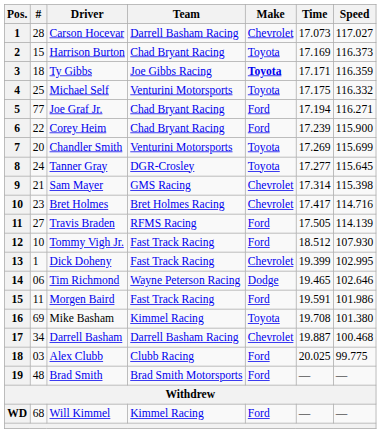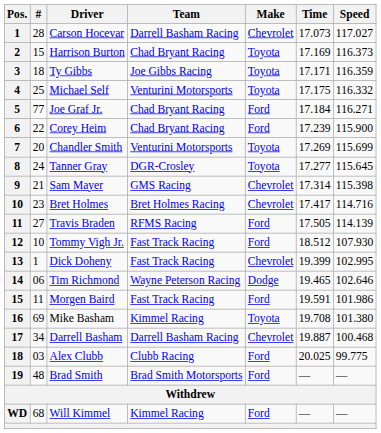 <table class="wikitable" style="font-size:95%">
 <tr>
 <th>Pos.</th>
 <th>#</th>
 <th>Driver</th>
 <th>Team</th>
 <th>Make</th>
 <th>Time</th>
 <th>Speed</th>
 </tr>
 <tr>
 <th>1</th>
 <td>28</td>
 <td><a href='#'>Carson Hocevar</a></td>
 <td><a href='#'>Darrell Basham Racing</a></td>
 <td><a href='#'>Chevrolet</a></td>
 <td>17.073</td>
 <td>117.027</td>
 </tr>
 <tr>
 <th>2</th>
 <td>15</td>
 <td><a href='#'>Harrison Burton</a></td>
 <td><a href='#'>Chad Bryant Racing</a></td>
 <td><a href='#'>Toyota</a></td>
 <td>17.169</td>
 <td>116.373</td>
 </tr>
 <tr>
 <th>3</th>
 <td>18</td>
 <td><a href='#'>Ty Gibbs</a></td>
 <td><a href='#'>Joe Gibbs Racing</a></td>
-<td><strong><a href='#'>Toyota</a></strong></td>
+<td><a href='#'>Toyota</a></td>
 <td>17.171</td>
 <td>116.359</td>
 </tr>
 <tr>
 <th>4</th>
 <td>25</td>
 <td><a href='#'>Michael Self</a></td>
 <td><a href='#'>Venturini Motorsports</a></td>
 <td><a href='#'>Toyota</a></td>
 <td>17.175</td>
 <td>116.332</td>
 </tr>
 <tr>
 <th>5</th>
 <td>77</td>
 <td><a href='#'>Joe Graf Jr.</a></td>
 <td><a href='#'>Chad Bryant Racing</a></td>
 <td><a href='#'>Ford</a></td>
-<td>17.194</td>
+<td>17.184</td>
 <td>116.271</td>
 </tr>
 <tr>
 <th>6</th>
 <td>22</td>
 <td><a href='#'>Corey Heim</a></td>
 <td><a href='#'>Chad Bryant Racing</a></td>
 <td><a href='#'>Ford</a></td>
 <td>17.239</td>
 <td>115.900</td>
 </tr>
 <tr>
 <th>7</th>
 <td>20</td>
 <td><a href='#'>Chandler Smith</a></td>
 <td><a href='#'>Venturini Motorsports</a></td>
 <td><a href='#'>Toyota</a></td>
 <td>17.269</td>
 <td>115.699</td>
 </tr>
 <tr>
 <th>8</th>
 <td>24</td>
 <td><a href='#'>Tanner Gray</a></td>
 <td><a href='#'>DGR-Crosley</a></td>
 <td><a href='#'>Toyota</a></td>
 <td>17.277</td>
 <td>115.645</td>
 </tr>
 <tr>
 <th>9</th>
 <td>21</td>
 <td><a href='#'>Sam Mayer</a></td>
 <td><a href='#'>GMS Racing</a></td>
 <td><a href='#'>Chevrolet</a></td>
 <td>17.314</td>
 <td>115.398</td>
 </tr>
 <tr>
 <th>10</th>
 <td>23</td>
 <td><a href='#'>Bret Holmes</a></td>
 <td><a href='#'>Bret Holmes Racing</a></td>
 <td><a href='#'>Chevrolet</a></td>
 <td>17.417</td>
 <td>114.716</td>
 </tr>
 <tr>
 <th>11</th>
 <td>27</td>
 <td><a href='#'>Travis Braden</a></td>
 <td><a href='#'>RFMS Racing</a></td>
 <td><a href='#'>Ford</a></td>
 <td>17.505</td>
 <td>114.139</td>
 </tr>
 <tr>
 <th>12</th>
 <td>10</td>
 <td><a href='#'>Tommy Vigh Jr.</a></td>
 <td><a href='#'>Fast Track Racing</a></td>
 <td><a href='#'>Ford</a></td>
 <td>18.512</td>
 <td>107.930</td>
 </tr>
 <tr>
 <th>13</th>
 <td>1</td>
 <td><a href='#'>Dick Doheny</a></td>
 <td><a href='#'>Fast Track Racing</a></td>
 <td><a href='#'>Chevrolet</a></td>
 <td>19.399</td>
 <td>102.995</td>
 </tr>
 <tr>
 <th>14</th>
 <td>06</td>
 <td><a href='#'>Tim Richmond</a></td>
 <td><a href='#'>Wayne Peterson Racing</a></td>
 <td><a href='#'>Dodge</a></td>
 <td>19.465</td>
 <td>102.646</td>
 </tr>
 <tr>
 <th>15</th>
 <td>11</td>
 <td><a href='#'>Morgen Baird</a></td>
 <td><a href='#'>Fast Track Racing</a></td>
 <td><a href='#'>Ford</a></td>
 <td>19.591</td>
 <td>101.986</td>
 </tr>
 <tr>
 <th>16</th>
 <td>69</td>
 <td>Mike Basham</td>
 <td><a href='#'>Kimmel Racing</a></td>
 <td><a href='#'>Toyota</a></td>
 <td>19.708</td>
 <td>101.380</td>
 </tr>
 <tr>
 <th>17</th>
 <td>34</td>
 <td><a href='#'>Darrell Basham</a></td>
 <td><a href='#'>Darrell Basham Racing</a></td>
 <td><a href='#'>Chevrolet</a></td>
 <td>19.887</td>
 <td>100.468</td>
 </tr>
 <tr>
 <th>18</th>
 <td>03</td>
 <td><a href='#'>Alex Clubb</a></td>
 <td><a href='#'>Clubb Racing</a></td>
 <td><a href='#'>Ford</a></td>
 <td>20.025</td>
 <td>99.775</td>
 </tr>
 <tr>
 <th>19</th>
 <td>48</td>
 <td><a href='#'>Brad Smith</a></td>
 <td><a href='#'>Brad Smith Motorsports</a></td>
 <td><a href='#'>Ford</a></td>
 <td>—</td>
 <td>—</td>
 </tr>
 <tr>
 <th colspan="7">Withdrew</th>
 </tr>
 <tr>
 <th>WD</th>
 <td>68</td>
 <td><a href='#'>Will Kimmel</a></td>
 <td><a href='#'>Kimmel Racing</a></td>
 <td><a href='#'>Ford</a></td>
 <td>—</td>
 <td>—</td>
 </tr>
 <tr>
 <th colspan="7"></th>
 </tr>
 </table>
